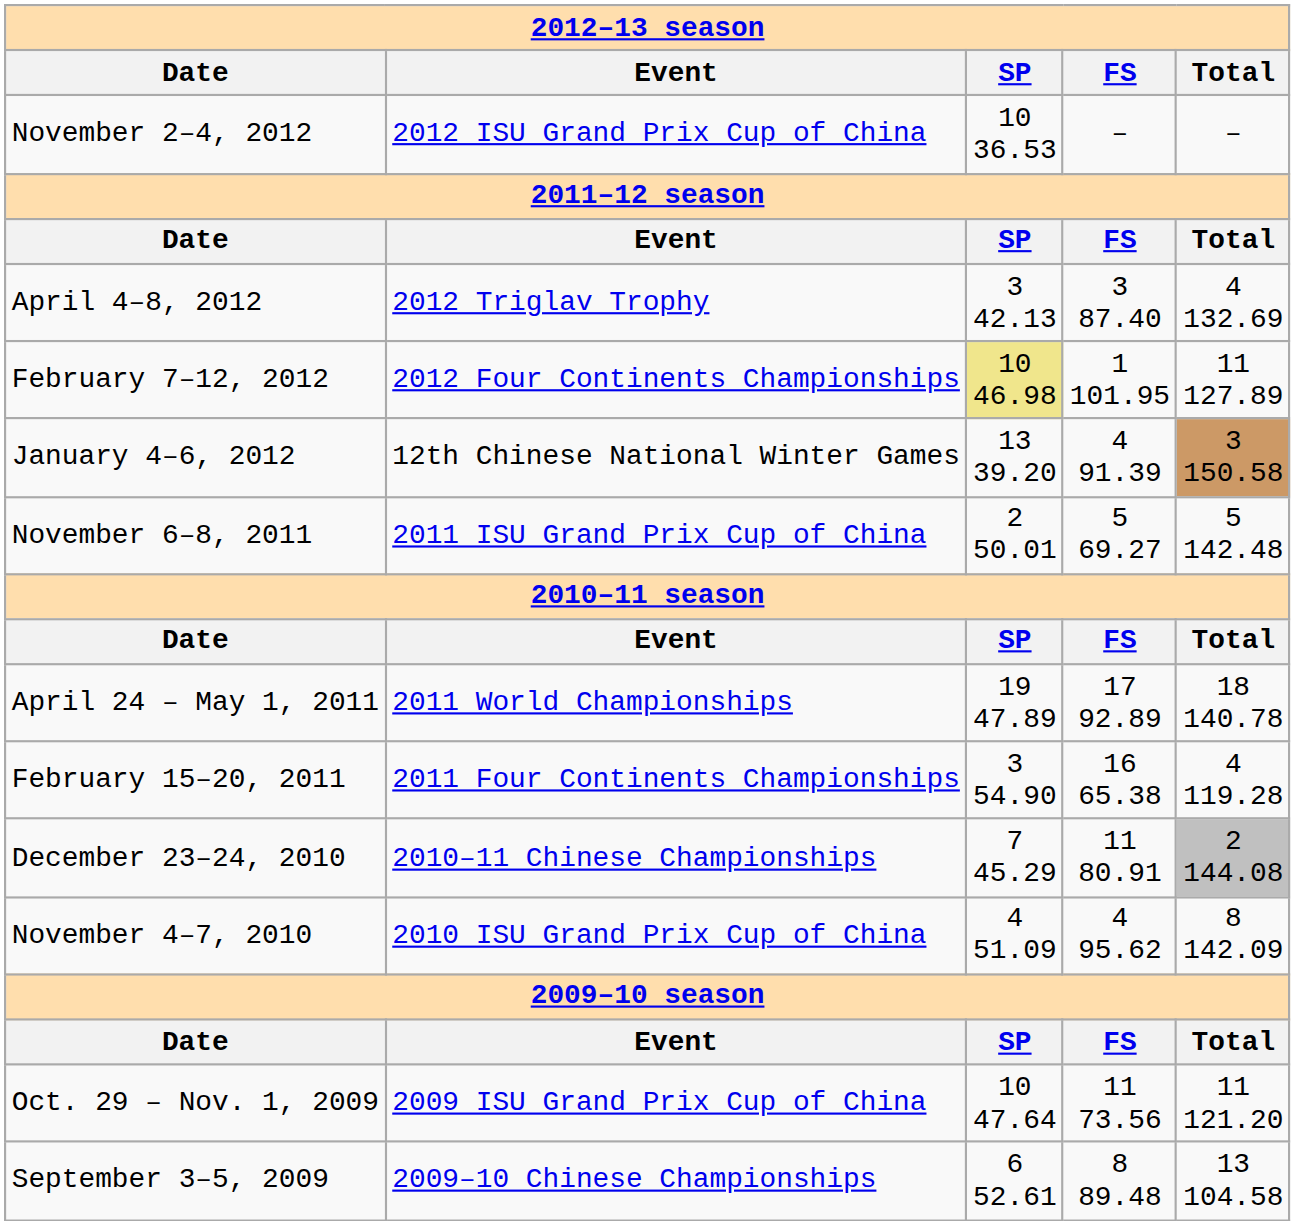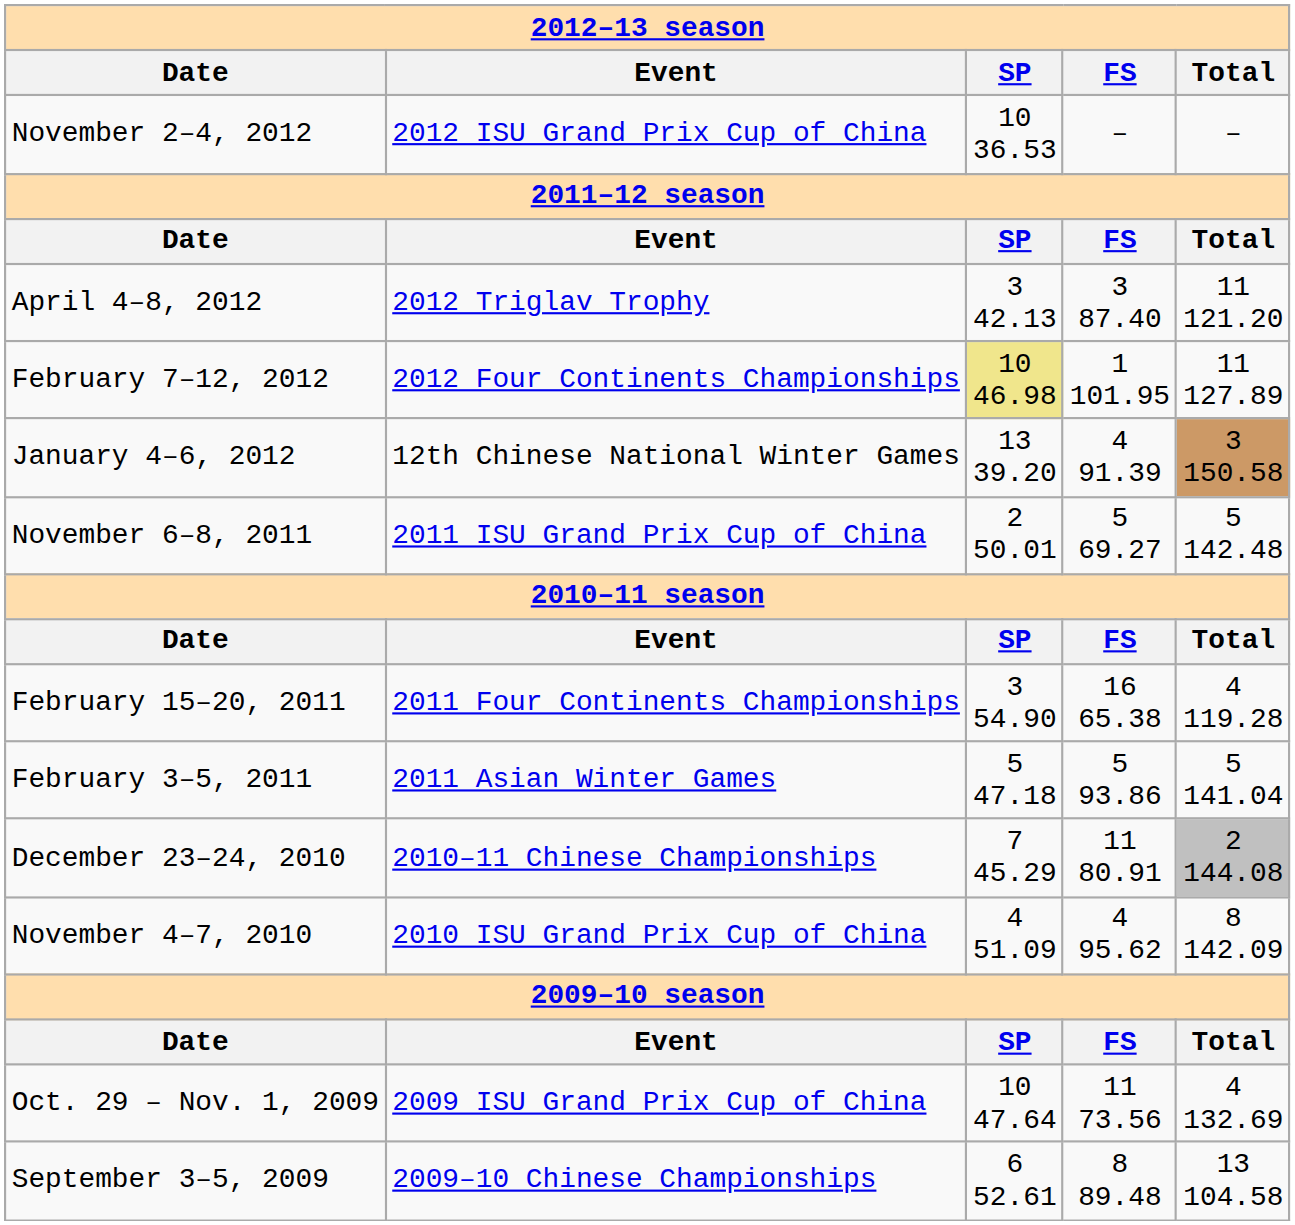 <table class="wikitable">
 <tr>
 <td style="background-color: #ffdead; " colspan=5 align="center"><strong><a href='#'>2012–13 season</a></strong></td>
 </tr>
 <tr>
 <th>Date</th>
 <th>Event</th>
 <th><a href='#'>SP</a></th>
 <th><a href='#'>FS</a></th>
 <th>Total</th>
 </tr>
 <tr>
 <td>November 2–4, 2012</td>
 <td><a href='#'>2012 ISU Grand Prix Cup of China</a></td>
 <td align="center">10<br>36.53</td>
 <td align="center">–</td>
 <td align="center">–</td>
 </tr>
 <tr>
 <td style="background-color: #ffdead; " colspan=5 align="center"><strong><a href='#'>2011–12 season</a></strong></td>
 </tr>
 <tr>
 <th>Date</th>
 <th>Event</th>
 <th><a href='#'>SP</a></th>
 <th><a href='#'>FS</a></th>
 <th>Total</th>
 </tr>
 <tr>
 <td>April 4–8, 2012</td>
 <td><a href='#'>2012 Triglav Trophy</a></td>
 <td align="center">3<br>42.13</td>
 <td align="center">3<br>87.40</td>
-<td align="center">4<br>132.69</td>
+<td align="center">11<br>121.20</td>
 </tr>
 <tr>
 <td>February 7–12, 2012</td>
 <td><a href='#'>2012 Four Continents Championships</a></td>
 <td align="center" style="background: khaki;">10<br>46.98</td>
 <td align="center">1<br>101.95</td>
 <td align="center">11<br>127.89</td>
 </tr>
 <tr>
 <td>January 4–6, 2012</td>
 <td>12th Chinese National Winter Games</td>
 <td align="center">13<br>39.20</td>
 <td align="center">4<br>91.39</td>
 <td align="center" bgcolor="cc9966">3<br>150.58</td>
 </tr>
 <tr>
 <td>November 6–8, 2011</td>
 <td><a href='#'>2011 ISU Grand Prix Cup of China</a></td>
 <td align="center">2 <br>50.01</td>
 <td align="center">5 <br>69.27</td>
 <td align="center">5<br>142.48</td>
 </tr>
 <tr>
 <td style="background-color: #ffdead; " colspan=5 align="center"><strong><a href='#'>2010–11 season</a></strong></td>
 </tr>
 <tr>
 <th>Date</th>
 <th>Event</th>
 <th><a href='#'>SP</a></th>
 <th><a href='#'>FS</a></th>
 <th>Total</th>
 </tr>
 <tr>
-<td>April 24 – May 1, 2011</td>
-<td><a href='#'>2011 World Championships</a></td>
-<td align="center">19<br>47.89</td>
-<td align="center">17<br>92.89</td>
-<td align="center">18<br>140.78</td>
-</tr>
-<tr>
 <td>February 15–20, 2011</td>
 <td><a href='#'>2011 Four Continents Championships</a></td>
 <td align="center">3<br>54.90</td>
 <td align="center">16<br>65.38</td>
 <td align="center">4 <br>119.28</td>
+</tr>
+<tr>
+<td>February 3–5, 2011</td>
+<td><a href='#'>2011 Asian Winter Games</a></td>
+<td align="center">5<br>47.18</td>
+<td align="center">5<br>93.86</td>
+<td align="center">5<br>141.04</td>
 </tr>
 <tr>
 <td>December 23–24, 2010</td>
 <td><a href='#'>2010–11 Chinese Championships</a></td>
 <td align="center">7<br>45.29</td>
 <td align="center">11<br>80.91</td>
 <td align="center" bgcolor="silver">2<br>144.08</td>
 </tr>
 <tr>
 <td>November 4–7, 2010</td>
 <td><a href='#'>2010 ISU Grand Prix Cup of China</a></td>
 <td align="center">4<br>51.09</td>
 <td align="center">4<br>95.62</td>
 <td align="center">8<br>142.09</td>
 </tr>
 <tr>
 <td style="background-color: #ffdead; " colspan=5 align="center"><strong><a href='#'>2009–10 season</a></strong></td>
 </tr>
 <tr>
 <th>Date</th>
 <th>Event</th>
 <th><a href='#'>SP</a></th>
 <th><a href='#'>FS</a></th>
 <th>Total</th>
 </tr>
 <tr>
 <td>Oct. 29 – Nov. 1, 2009</td>
 <td><a href='#'>2009 ISU Grand Prix Cup of China</a></td>
 <td align="center">10<br>47.64</td>
 <td align="center">11<br>73.56</td>
-<td align="center">11<br>121.20</td>
+<td align="center">4<br>132.69</td>
 </tr>
 <tr>
 <td>September 3–5, 2009</td>
 <td><a href='#'>2009–10 Chinese Championships</a></td>
 <td align="center">6<br>52.61</td>
 <td align="center">8<br>89.48</td>
 <td align="center">13<br>104.58</td>
 </tr>
 </table>
